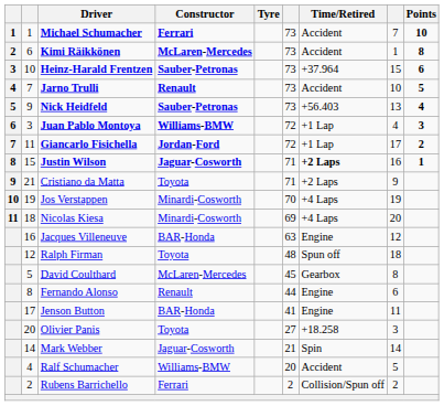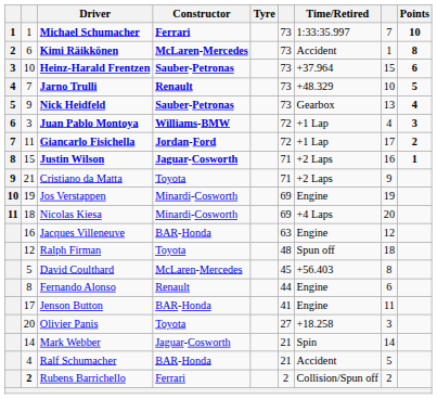 <table class="wikitable sortable" style="font-size: 85%;">
 <tr>
 <th scope="col"></th>
 <th scope="col"></th>
 <th scope="col">Driver</th>
 <th scope="col">Constructor</th>
 <th scope="col">Tyre</th>
 <th scope="col" class="unsortable"></th>
 <th scope="col" class="unsortable">Time/Retired</th>
 <th scope="col"></th>
 <th scope="col">Points</th>
 </tr>
 <tr>
 <th scope="row">1</th>
 <td align="center">1</td>
 <td data-sort-value="SCHR"> <strong><a href='#'>Michael Schumacher</a></strong></td>
 <td><strong><a href='#'>Ferrari</a></strong></td>
 <td></td>
 <td align="center">73</td>
-<td>Accident</td>
+<td>1:33:35.997</td>
 <td align="center">7</td>
 <td align="center"><strong>10</strong></td>
 </tr>
 <tr>
 <th scope="row">2</th>
 <td align="center">6</td>
 <td data-sort-value="RAI"> <strong><a href='#'>Kimi Räikkönen</a></strong></td>
 <td><strong><a href='#'>McLaren</a>-<a href='#'>Mercedes</a></strong></td>
 <td></td>
 <td align="center">73</td>
 <td>Accident</td>
 <td align="center">1</td>
 <td align="center"><strong>8</strong></td>
 </tr>
 <tr>
 <th scope="row">3</th>
 <td align="center">10</td>
 <td data-sort-value="FRE"> <strong><a href='#'>Heinz-Harald Frentzen</a></strong></td>
 <td><strong><a href='#'>Sauber</a>-<a href='#'>Petronas</a></strong></td>
 <td></td>
 <td align="center">73</td>
 <td>+37.964</td>
 <td align="center">15</td>
 <td align="center"><strong>6</strong></td>
 </tr>
 <tr>
 <th scope="row">4</th>
 <td align="center">7</td>
 <td data-sort-value="TRU"> <strong><a href='#'>Jarno Trulli</a></strong></td>
 <td><strong><a href='#'>Renault</a></strong></td>
 <td></td>
 <td align="center">73</td>
-<td>Accident</td>
+<td>+48.329</td>
 <td align="center">10</td>
 <td align="center"><strong>5</strong></td>
 </tr>
 <tr>
 <th scope="row">5</th>
 <td align="center">9</td>
 <td data-sort-value="HEI"> <strong><a href='#'>Nick Heidfeld</a></strong></td>
 <td><strong><a href='#'>Sauber</a>-<a href='#'>Petronas</a></strong></td>
 <td></td>
 <td align="center">73</td>
-<td>+56.403</td>
+<td>Gearbox</td>
 <td align="center">13</td>
 <td align="center"><strong>4</strong></td>
 </tr>
 <tr>
 <th scope="row">6</th>
 <td align="center">3</td>
 <td data-sort-value="MON"> <strong><a href='#'>Juan Pablo Montoya</a></strong></td>
 <td><strong><a href='#'>Williams</a>-<a href='#'>BMW</a></strong></td>
 <td></td>
 <td align="center">72</td>
 <td>+1 Lap</td>
 <td align="center">4</td>
 <td align="center"><strong>3</strong></td>
 </tr>
 <tr>
 <th scope="row">7</th>
 <td align="center">11</td>
 <td data-sort-value="FIS"> <strong><a href='#'>Giancarlo Fisichella</a></strong></td>
 <td><strong><a href='#'>Jordan</a>-<a href='#'>Ford</a></strong></td>
 <td></td>
 <td align="center">72</td>
 <td>+1 Lap</td>
 <td align="center">17</td>
 <td align="center"><strong>2</strong></td>
 </tr>
 <tr>
 <th scope="row">8</th>
 <td align="center">15</td>
 <td data-sort-value="WIL"> <strong><a href='#'>Justin Wilson</a></strong></td>
 <td><strong><a href='#'>Jaguar</a>-<a href='#'>Cosworth</a></strong></td>
 <td></td>
 <td align="center">71</td>
-<td><strong>+2 Laps</strong></td>
+<td>+2 Laps</td>
 <td align="center">16</td>
 <td align="center"><strong>1</strong></td>
 </tr>
 <tr>
 <th scope="row">9</th>
 <td align="center">21</td>
 <td data-sort-value="DAM"> <a href='#'>Cristiano da Matta</a></td>
 <td><a href='#'>Toyota</a></td>
 <td></td>
 <td align="center">71</td>
 <td>+2 Laps</td>
 <td align="center">9</td>
 <td> </td>
 </tr>
 <tr>
 <th scope="row">10</th>
 <td align="center">19</td>
 <td data-sort-value="VER"> <a href='#'>Jos Verstappen</a></td>
 <td><a href='#'>Minardi</a>-<a href='#'>Cosworth</a></td>
 <td></td>
-<td align="center">70</td>
-<td>+4 Laps</td>
+<td align="center">69</td>
+<td>Engine</td>
 <td align="center">19</td>
 <td> </td>
 </tr>
 <tr>
 <th scope="row">11</th>
 <td align="center">18</td>
 <td data-sort-value="KIE"> <a href='#'>Nicolas Kiesa</a></td>
 <td><a href='#'>Minardi</a>-<a href='#'>Cosworth</a></td>
 <td></td>
 <td align="center">69</td>
 <td>+4 Laps</td>
 <td align="center">20</td>
 <td> </td>
 </tr>
 <tr>
 <th scope="row" data-sort-value="12"></th>
 <td align="center">16</td>
 <td data-sort-value="VIL"> <a href='#'>Jacques Villeneuve</a></td>
 <td><a href='#'>BAR</a>-<a href='#'>Honda</a></td>
 <td></td>
 <td align="center">63</td>
 <td>Engine</td>
 <td align="center">12</td>
 <td> </td>
 </tr>
 <tr>
 <th scope="row" data-sort-value="13"></th>
 <td align="center">12</td>
 <td data-sort-value="FIR"> <a href='#'>Ralph Firman</a></td>
 <td><a href='#'>Toyota</a></td>
 <td></td>
 <td align="center">48</td>
 <td>Spun off</td>
 <td align="center">18</td>
 <td> </td>
 </tr>
 <tr>
 <th scope="row" data-sort-value="14"></th>
 <td align="center">5</td>
 <td data-sort-value="COU"> <a href='#'>David Coulthard</a></td>
 <td><a href='#'>McLaren</a>-<a href='#'>Mercedes</a></td>
 <td></td>
 <td align="center">45</td>
-<td>Gearbox</td>
+<td>+56.403</td>
 <td align="center">8</td>
 <td> </td>
 </tr>
 <tr>
 <th scope="row" data-sort-value="15"></th>
 <td align="center">8</td>
 <td data-sort-value="ALO"> <a href='#'>Fernando Alonso</a></td>
 <td><a href='#'>Renault</a></td>
 <td></td>
 <td align="center">44</td>
 <td>Engine</td>
 <td align="center">6</td>
 <td> </td>
 </tr>
 <tr>
 <th scope="row" data-sort-value="16"></th>
 <td align="center">17</td>
 <td data-sort-value="BUT"> <a href='#'>Jenson Button</a></td>
 <td><a href='#'>BAR</a>-<a href='#'>Honda</a></td>
 <td></td>
 <td align="center">41</td>
 <td>Engine</td>
 <td align="center">11</td>
 <td> </td>
 </tr>
 <tr>
 <th scope="row" data-sort-value="17"></th>
 <td align="center">20</td>
 <td data-sort-value="PAN"> <a href='#'>Olivier Panis</a></td>
 <td><a href='#'>Toyota</a></td>
 <td></td>
 <td align="center">27</td>
 <td>+18.258</td>
 <td align="center">3</td>
 <td> </td>
 </tr>
 <tr>
 <th scope="row" data-sort-value="18"></th>
 <td align="center">14</td>
 <td data-sort-value="WEB"> <a href='#'>Mark Webber</a></td>
 <td><a href='#'>Jaguar</a>-<a href='#'>Cosworth</a></td>
 <td></td>
 <td align="center">21</td>
 <td>Spin</td>
 <td align="center">14</td>
 <td> </td>
 </tr>
 <tr>
 <th scope="row" data-sort-value="19"></th>
 <td align="center">4</td>
 <td data-sort-value="SCHR"> <a href='#'>Ralf Schumacher</a></td>
-<td><a href='#'>Williams</a>-<a href='#'>BMW</a></td>
+<td><a href='#'>BAR</a>-<a href='#'>Honda</a></td>
 <td></td>
-<td align="center">20</td>
+<td align="center">21</td>
 <td>Accident</td>
 <td align="center">5</td>
 <td> </td>
 </tr>
 <tr>
 <th scope="row" data-sort-value="20"></th>
-<td align="center">2</td>
+<td align="center"><strong>2</strong></td>
 <td data-sort-value="BAR"> <a href='#'>Rubens Barrichello</a></td>
 <td><a href='#'>Ferrari</a></td>
 <td></td>
 <td align="center">2</td>
 <td>Collision/Spun off</td>
 <td align="center">2</td>
 <td> </td>
 </tr>
 <tr class="sortbottom">
 <th colspan="9"></th>
 </tr>
 </table>
